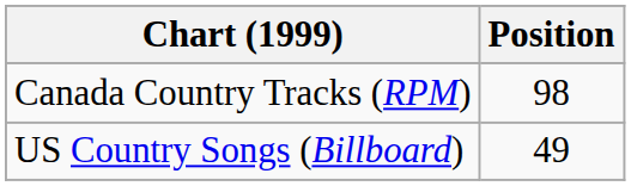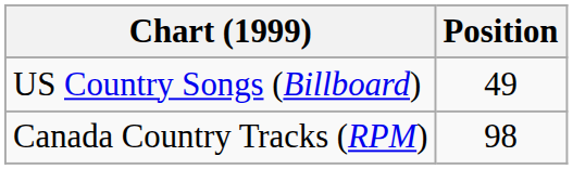 <table class="wikitable sortable">
 <tr>
 <th scope="col">Chart (1999)</th>
 <th scope="col">Position</th>
 </tr>
 <tr>
+<td>US <a href='#'>Country Songs</a> (<em><a href='#'>Billboard</a></em>)</td>
+<td align="center">49</td>
+</tr>
+<tr>
 <td>Canada Country Tracks (<em><a href='#'>RPM</a></em>)</td>
 <td align="center">98</td>
 </tr>
-<tr>
-<td>US <a href='#'>Country Songs</a> (<em><a href='#'>Billboard</a></em>)</td>
-<td align="center">49</td>
-</tr>
 </table>
